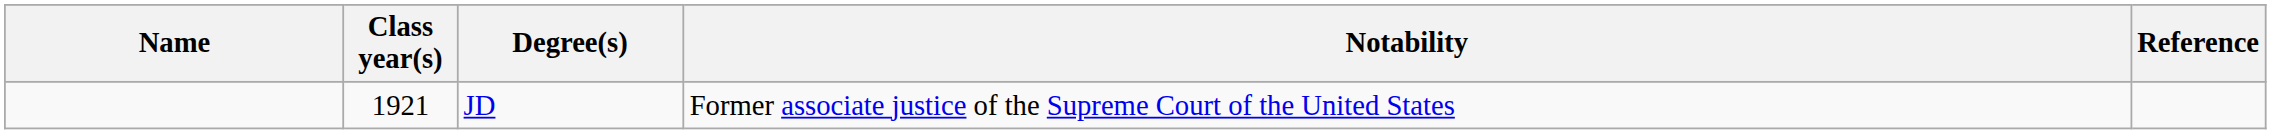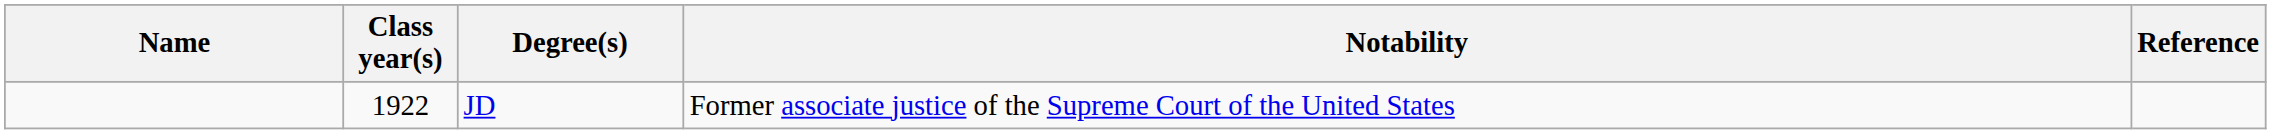 <table class="wikitable sortable" style="width:100%">
 <tr>
 <th style="width:15%;">Name</th>
 <th style="width:5%;">Class year(s)</th>
 <th style="width:10%;">Degree(s)</th>
 <th style="width:*;" class="unsortable">Notability</th>
 <th style="width:5%;" class="unsortable">Reference</th>
 </tr>
 <tr>
 <td></td>
-<td style="text-align:center;">1921</td>
+<td style="text-align:center;">1922</td>
 <td><a href='#'>JD</a></td>
 <td>Former <a href='#'>associate justice</a> of the <a href='#'>Supreme Court of the United States</a></td>
 <td style="text-align:center;"></td>
 </tr>
 </table>
